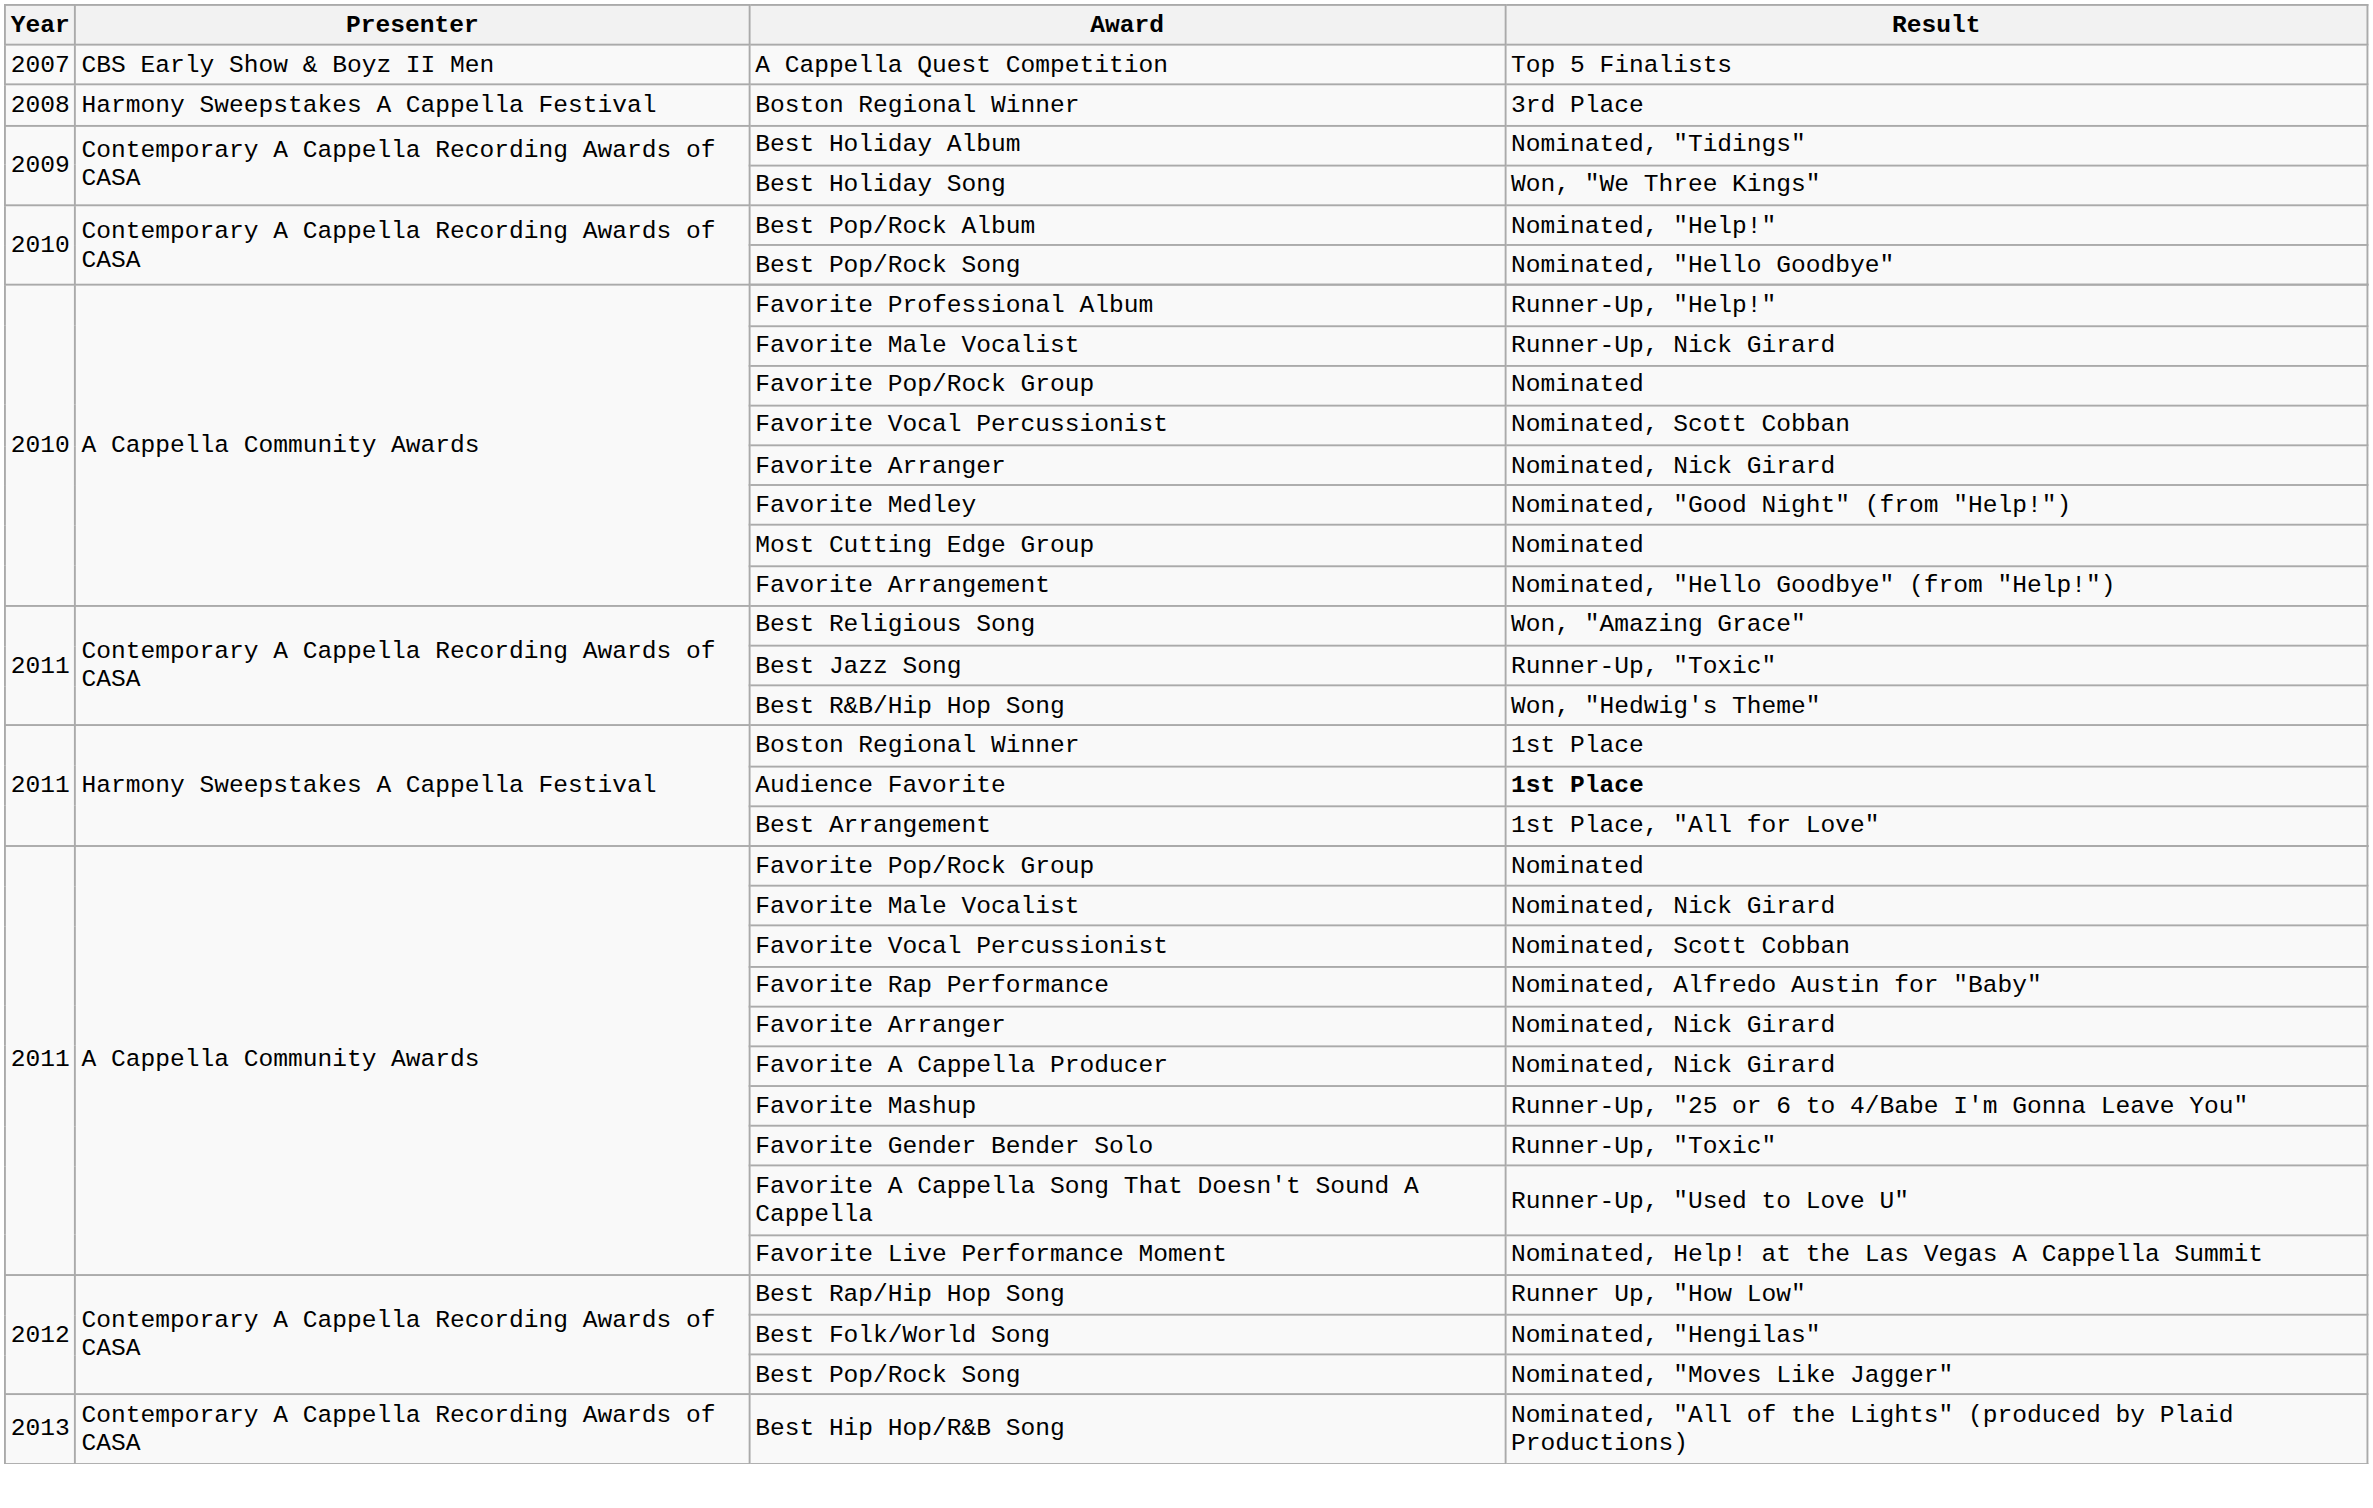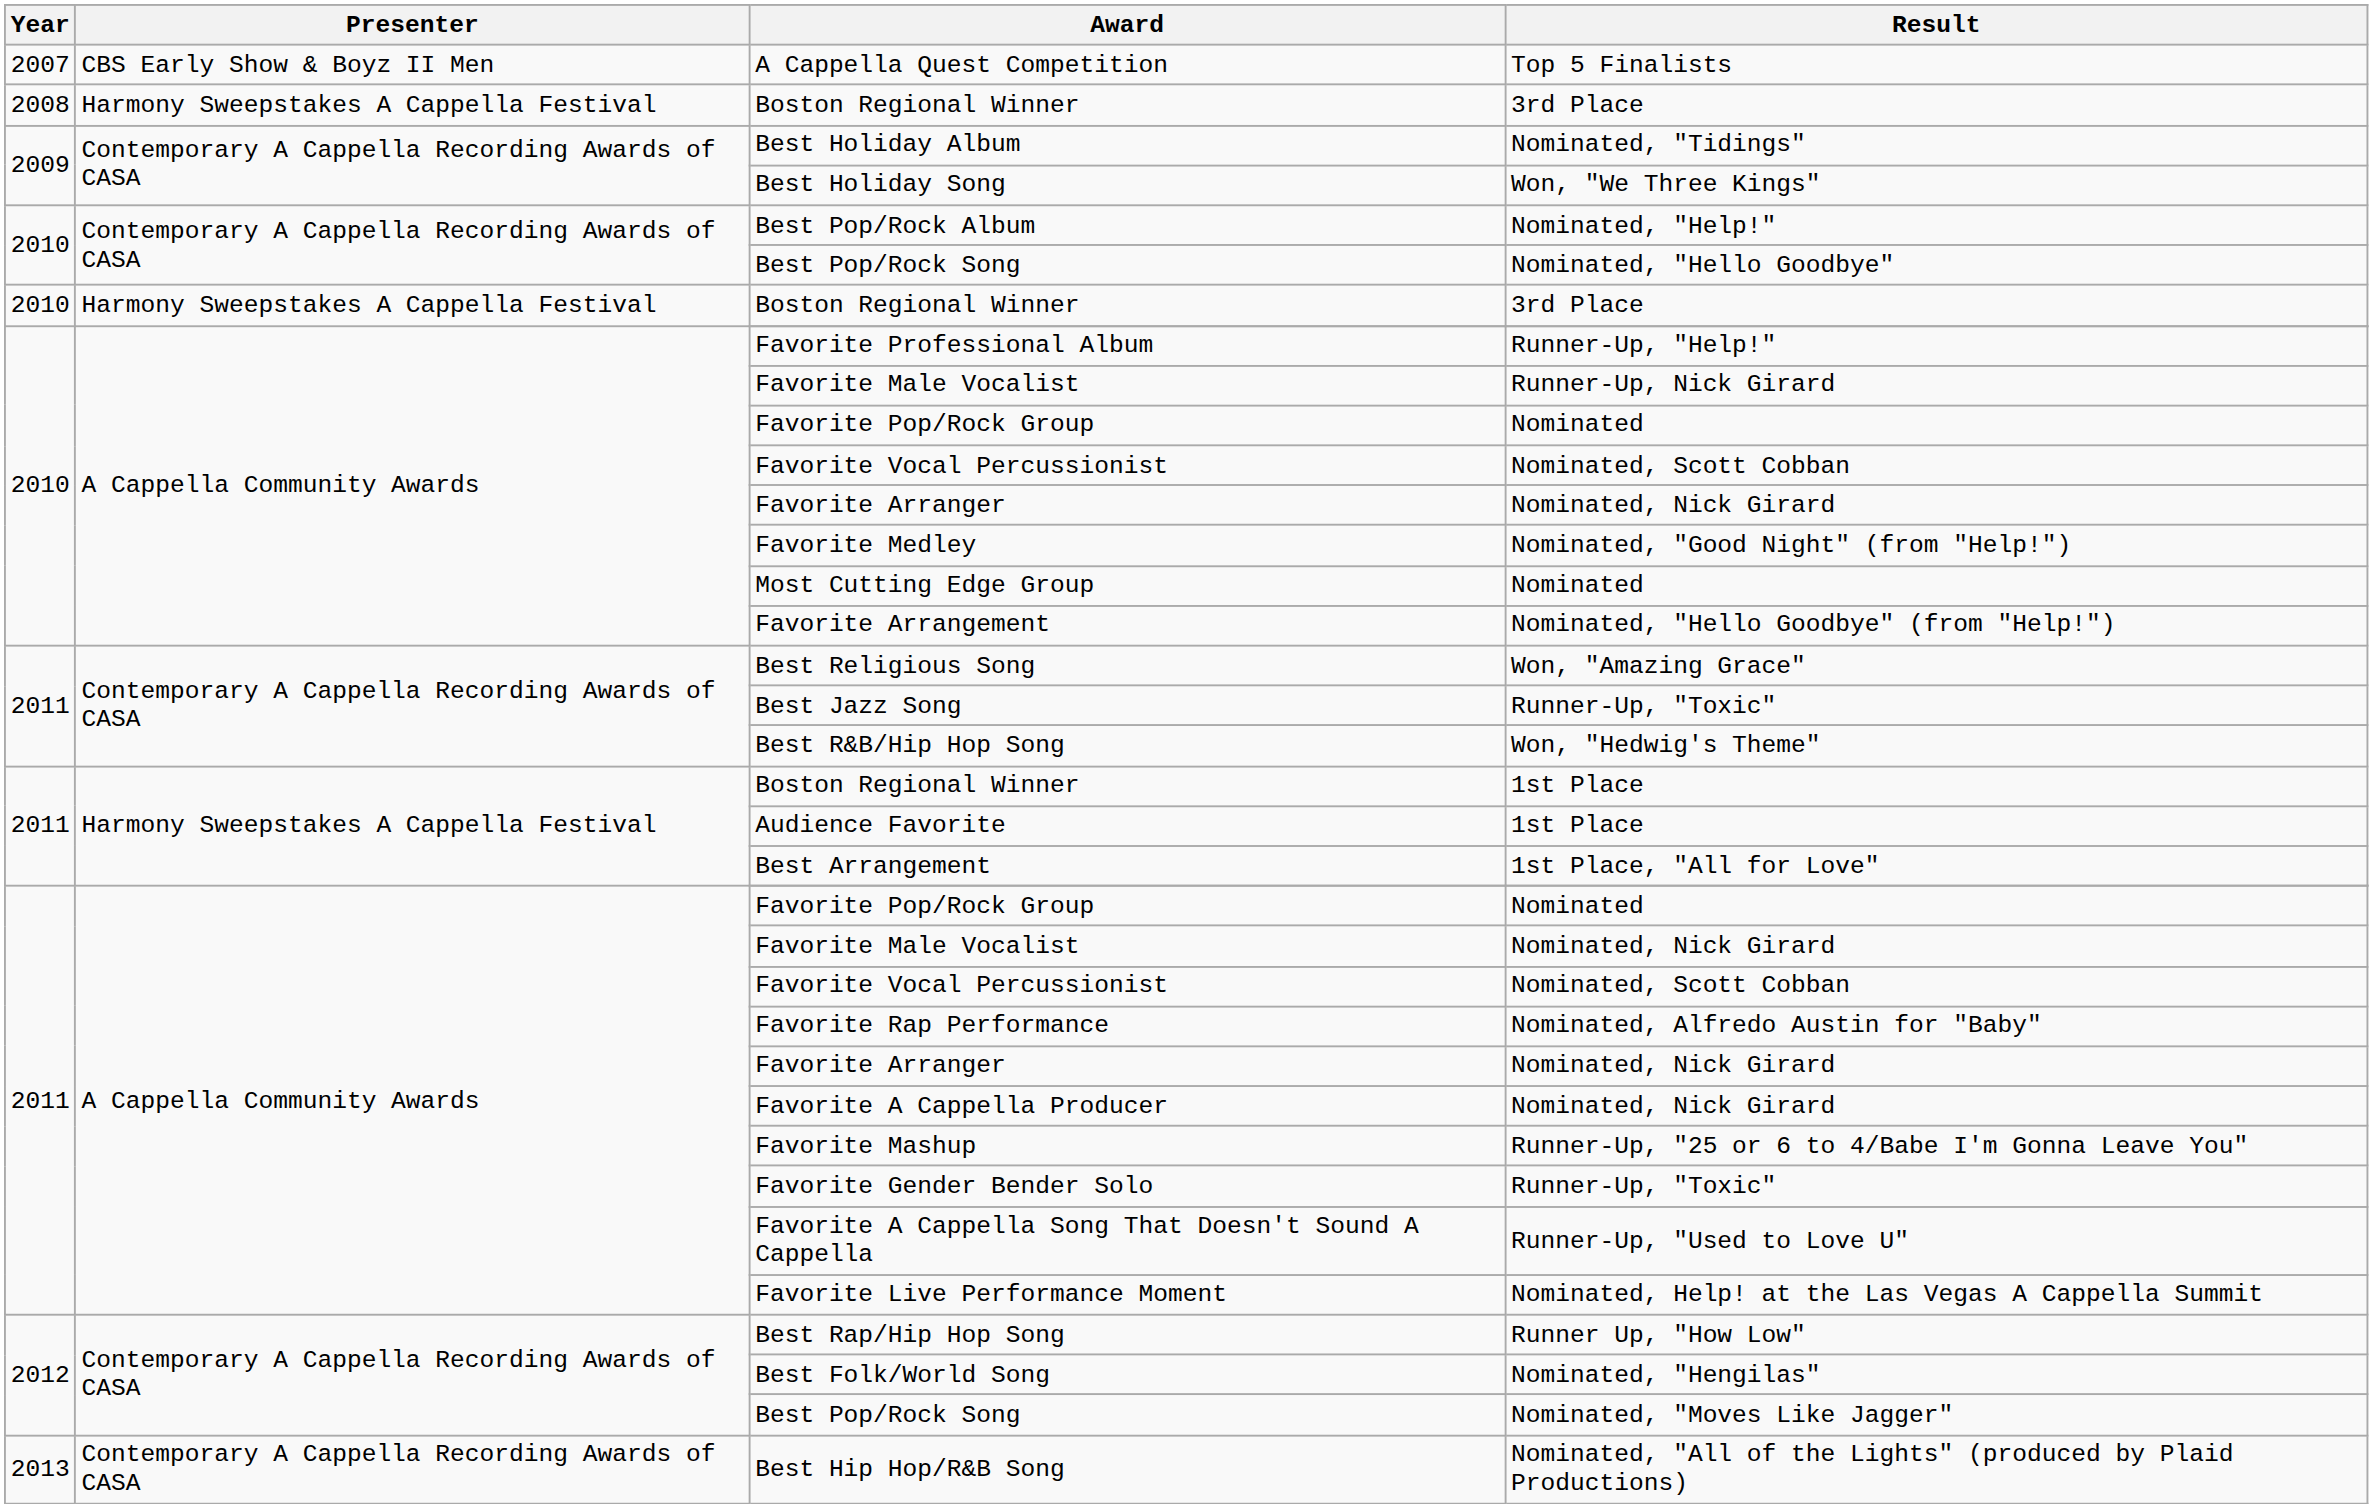 <table class="wikitable">
 <tr>
 <th>Year</th>
 <th>Presenter</th>
 <th>Award</th>
 <th>Result</th>
 </tr>
 <tr>
 <td>2007</td>
 <td>CBS Early Show & Boyz II Men</td>
 <td>A Cappella Quest Competition</td>
 <td>Top 5 Finalists</td>
 </tr>
 <tr>
 <td>2008</td>
 <td>Harmony Sweepstakes A Cappella Festival</td>
 <td>Boston Regional Winner</td>
 <td>3rd Place</td>
 </tr>
 <tr>
 <td rowspan="2">2009</td>
 <td rowspan="2">Contemporary A Cappella Recording Awards of CASA</td>
 <td>Best Holiday Album</td>
 <td>Nominated, "Tidings"</td>
 </tr>
 <tr>
 <td>Best Holiday Song</td>
 <td>Won, "We Three Kings"</td>
 </tr>
 <tr>
 <td rowspan="2">2010</td>
 <td rowspan="2">Contemporary A Cappella Recording Awards of CASA</td>
 <td>Best Pop/Rock Album</td>
 <td>Nominated, "Help!"</td>
 </tr>
 <tr>
 <td>Best Pop/Rock Song</td>
 <td>Nominated, "Hello Goodbye"</td>
+</tr>
+<tr>
+<td>2010</td>
+<td>Harmony Sweepstakes A Cappella Festival</td>
+<td>Boston Regional Winner</td>
+<td>3rd Place</td>
 </tr>
 <tr>
 <td rowspan="9">2010</td>
 <td rowspan="9">A Cappella Community Awards</td>
 </tr>
 <tr>
 <td>Favorite Professional Album</td>
 <td>Runner-Up, "Help!"</td>
 </tr>
 <tr>
 <td>Favorite Male Vocalist</td>
 <td>Runner-Up, Nick Girard</td>
 </tr>
 <tr>
 <td>Favorite Pop/Rock Group</td>
 <td>Nominated</td>
 </tr>
 <tr>
 <td>Favorite Vocal Percussionist</td>
 <td>Nominated, Scott Cobban</td>
 </tr>
 <tr>
 <td>Favorite Arranger</td>
 <td>Nominated, Nick Girard</td>
 </tr>
 <tr>
 <td>Favorite Medley</td>
 <td>Nominated, "Good Night" (from "Help!")</td>
 </tr>
 <tr>
 <td>Most Cutting Edge Group</td>
 <td>Nominated</td>
 </tr>
 <tr>
 <td>Favorite Arrangement</td>
 <td>Nominated, "Hello Goodbye" (from "Help!")</td>
 </tr>
 <tr>
 <td rowspan="3">2011</td>
 <td rowspan="3">Contemporary A Cappella Recording Awards of CASA</td>
 <td>Best Religious Song</td>
 <td>Won, "Amazing Grace"</td>
 </tr>
 <tr>
 <td>Best Jazz Song</td>
 <td>Runner-Up, "Toxic"</td>
 </tr>
 <tr>
 <td>Best R&B/Hip Hop Song</td>
 <td>Won, "Hedwig's Theme"</td>
 </tr>
 <tr>
 <td rowspan="3">2011</td>
 <td rowspan="3">Harmony Sweepstakes A Cappella Festival</td>
 <td>Boston Regional Winner</td>
 <td>1st Place</td>
 </tr>
 <tr>
 <td>Audience Favorite</td>
-<td><strong>1st Place</strong></td>
+<td>1st Place</td>
 </tr>
 <tr>
 <td>Best Arrangement</td>
 <td>1st Place, "All for Love"</td>
 </tr>
 <tr>
 <td rowspan="11">2011</td>
 <td rowspan="11">A Cappella Community Awards</td>
 </tr>
 <tr>
 <td>Favorite Pop/Rock Group</td>
 <td>Nominated</td>
 </tr>
 <tr>
 <td>Favorite Male Vocalist</td>
 <td>Nominated, Nick Girard</td>
 </tr>
 <tr>
 <td>Favorite Vocal Percussionist</td>
 <td>Nominated, Scott Cobban</td>
 </tr>
 <tr>
 <td>Favorite Rap Performance</td>
 <td>Nominated, Alfredo Austin for "Baby"</td>
 </tr>
 <tr>
 <td>Favorite Arranger</td>
 <td>Nominated, Nick Girard</td>
 </tr>
 <tr>
 <td>Favorite A Cappella Producer</td>
 <td>Nominated, Nick Girard</td>
 </tr>
 <tr>
 <td>Favorite Mashup</td>
 <td>Runner-Up, "25 or 6 to 4/Babe I'm Gonna Leave You"</td>
 </tr>
 <tr>
 <td>Favorite Gender Bender Solo</td>
 <td>Runner-Up, "Toxic"</td>
 </tr>
 <tr>
 <td>Favorite A Cappella Song That Doesn't Sound A Cappella</td>
 <td>Runner-Up, "Used to Love U"</td>
 </tr>
 <tr>
 <td>Favorite Live Performance Moment</td>
 <td>Nominated, Help! at the Las Vegas A Cappella Summit</td>
 </tr>
 <tr>
 <td rowspan="3">2012</td>
 <td rowspan="3">Contemporary A Cappella Recording Awards of CASA</td>
 <td>Best Rap/Hip Hop Song</td>
 <td>Runner Up, "How Low"</td>
 </tr>
 <tr>
 <td>Best Folk/World Song</td>
 <td>Nominated, "Hengilas"</td>
 </tr>
 <tr>
 <td>Best Pop/Rock Song</td>
 <td>Nominated, "Moves Like Jagger"</td>
 </tr>
 <tr>
 <td rowspan="3">2013</td>
 <td rowspan="3">Contemporary A Cappella Recording Awards of CASA</td>
 <td>Best Hip Hop/R&B Song</td>
 <td>Nominated, "All of the Lights" (produced by Plaid Productions)</td>
 </tr>
 </table>
